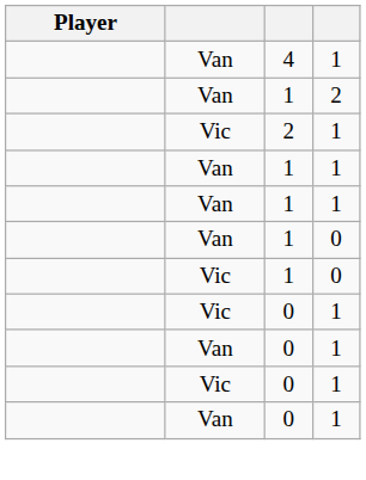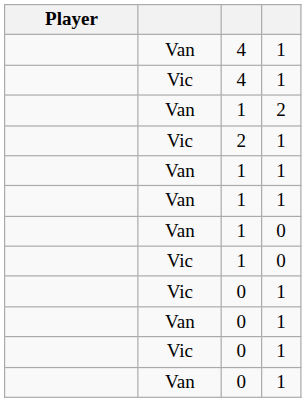 <table class="wikitable sortable" style="text-align:center; width:250px;">
 <tr>
 <th>Player</th>
 <th></th>
 <th></th>
 <th></th>
 </tr>
 <tr>
 <td style="text-align:left;"></td>
 <td>Van</td>
+<td>4</td>
+<td>1</td>
+</tr>
+<tr>
+<td style="text-align:left;"></td>
+<td>Vic</td>
 <td>4</td>
 <td>1</td>
 </tr>
 <tr>
 <td style="text-align:left;"></td>
 <td>Van</td>
 <td>1</td>
 <td>2</td>
 </tr>
 <tr>
 <td style="text-align:left;"></td>
 <td>Vic</td>
 <td>2</td>
 <td>1</td>
 </tr>
 <tr>
 <td style="text-align:left;"></td>
 <td>Van</td>
 <td>1</td>
 <td>1</td>
 </tr>
 <tr>
 <td style="text-align:left;"></td>
 <td>Van</td>
 <td>1</td>
 <td>1</td>
 </tr>
 <tr>
 <td style="text-align:left;"></td>
 <td>Van</td>
 <td>1</td>
 <td>0</td>
 </tr>
 <tr>
 <td style="text-align:left;"></td>
 <td>Vic</td>
 <td>1</td>
 <td>0</td>
 </tr>
 <tr>
 <td style="text-align:left;"></td>
 <td>Vic</td>
 <td>0</td>
 <td>1</td>
 </tr>
 <tr>
 <td style="text-align:left;"></td>
 <td>Van</td>
 <td>0</td>
 <td>1</td>
 </tr>
 <tr>
 <td style="text-align:left;"></td>
 <td>Vic</td>
 <td>0</td>
 <td>1</td>
 </tr>
 <tr>
 <td style="text-align:left;"></td>
 <td>Van</td>
 <td>0</td>
 <td>1</td>
 </tr>
 </table>
